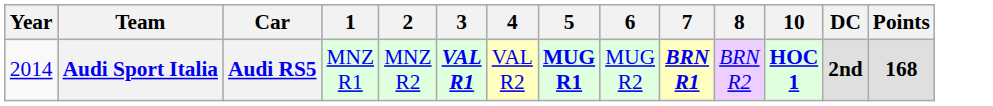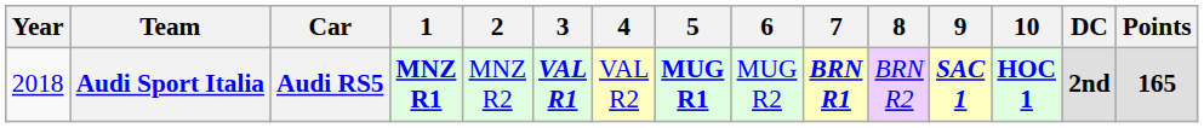 <table class="wikitable" style="text-align:center; font-size:85%">
 <tr>
 <th>Year</th>
 <th>Team</th>
 <th>Car</th>
 <th>1</th>
 <th>2</th>
 <th>3</th>
 <th>4</th>
 <th>5</th>
 <th>6</th>
 <th>7</th>
 <th>8</th>
+<th>9</th>
 <th>10</th>
 <th>DC</th>
 <th>Points</th>
 </tr>
 <tr>
-<td><a href='#'>2014</a></td>
+<td><a href='#'>2018</a></td>
 <th nowrap><a href='#'>Audi Sport Italia</a></th>
 <th nowrap><a href='#'>Audi RS5</a></th>
-<td style="background:#DFFFDF;"><a href='#'>MNZ<br>R1</a><br></td>
+<td style="background:#DFFFDF;"><strong><a href='#'>MNZ<br>R1</a><br></strong></td>
 <td style="background:#DFFFDF;"><a href='#'>MNZ<br>R2</a><br></td>
 <td style="background:#DFFFDF;"><strong><em><a href='#'>VAL<br>R1</a></em></strong><br></td>
 <td style="background:#FFFFBF;"><a href='#'>VAL<br>R2</a><br></td>
 <td style="background:#DFFFDF;"><strong><a href='#'>MUG<br>R1</a><br></strong></td>
 <td style="background:#DFFFDF;"><a href='#'>MUG<br>R2</a><br></td>
 <td style="background:#FFFFBF;"><strong><em><a href='#'>BRN<br>R1</a></em></strong><br></td>
 <td style="background:#EFCFFF;"><em><a href='#'>BRN<br>R2</a></em><br></td>
+<td style="background:#FFFFBF;"><strong><em><a href='#'>SAC<br>1</a></em></strong><br></td>
 <td style="background:#DFFFDF;"><strong><a href='#'>HOC<br>1</a></strong><br></td>
 <td style="background:#DFDFDF;"><strong>2nd</strong></td>
-<td style="background:#DFDFDF;"><strong>168</strong></td>
+<td style="background:#DFDFDF;"><strong>165</strong></td>
 </tr>
 </table>
